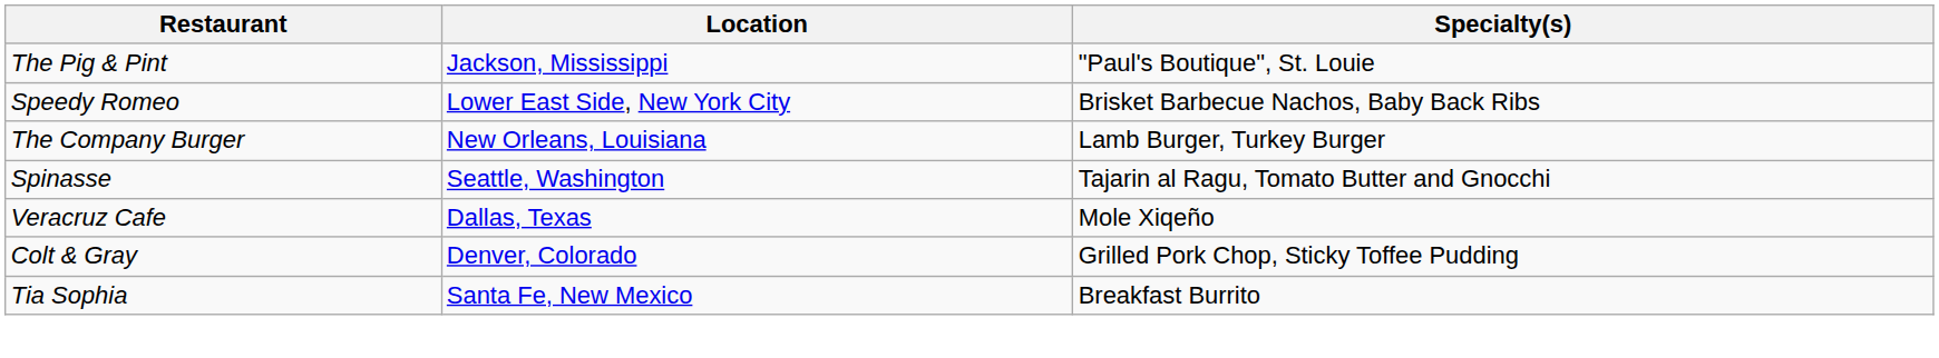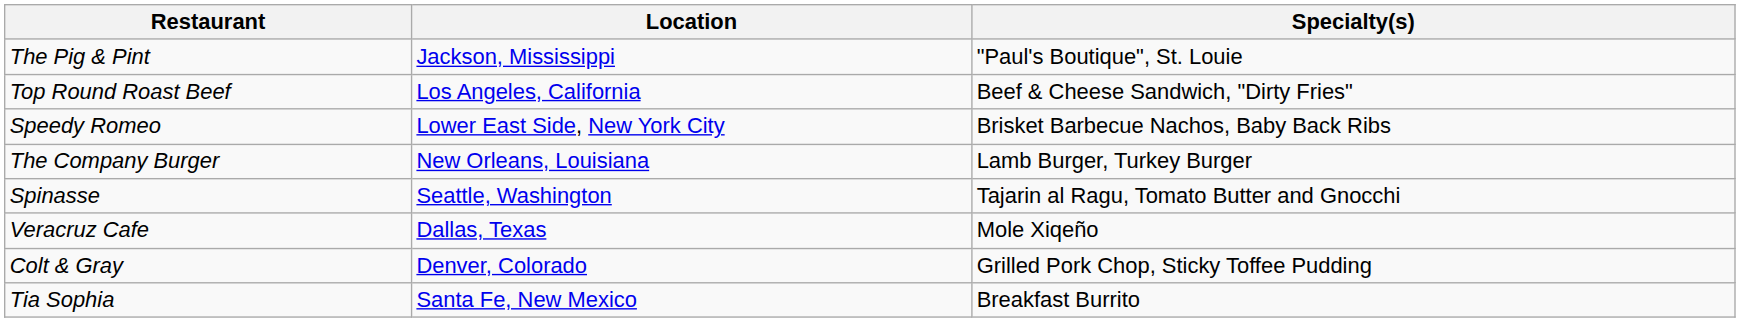 <table class="wikitable" style="width:100%;">
 <tr>
 <th>Restaurant</th>
 <th>Location</th>
 <th>Specialty(s)</th>
 </tr>
 <tr>
 <td><em>The Pig & Pint</em></td>
 <td><a href='#'>Jackson, Mississippi</a></td>
 <td>"Paul's Boutique", St. Louie</td>
+</tr>
+<tr>
+<td><em>Top Round Roast Beef</em></td>
+<td><a href='#'>Los Angeles, California</a></td>
+<td>Beef & Cheese Sandwich, "Dirty Fries"</td>
 </tr>
 <tr>
 <td><em>Speedy Romeo</em></td>
 <td><a href='#'>Lower East Side</a>, <a href='#'>New York City</a></td>
 <td>Brisket Barbecue Nachos, Baby Back Ribs</td>
 </tr>
 <tr>
 <td><em>The Company Burger</em></td>
 <td><a href='#'>New Orleans, Louisiana</a></td>
 <td>Lamb Burger, Turkey Burger</td>
 </tr>
 <tr>
 <td><em>Spinasse</em></td>
 <td><a href='#'>Seattle, Washington</a></td>
 <td>Tajarin al Ragu, Tomato Butter and Gnocchi</td>
 </tr>
 <tr>
 <td><em>Veracruz Cafe</em></td>
 <td><a href='#'>Dallas, Texas</a></td>
 <td>Mole Xiqeño</td>
 </tr>
 <tr>
 <td><em>Colt & Gray</em></td>
 <td><a href='#'>Denver, Colorado</a></td>
 <td>Grilled Pork Chop, Sticky Toffee Pudding</td>
 </tr>
 <tr>
 <td><em>Tia Sophia</em></td>
 <td><a href='#'>Santa Fe, New Mexico</a></td>
 <td>Breakfast Burrito</td>
 </tr>
 </table>
